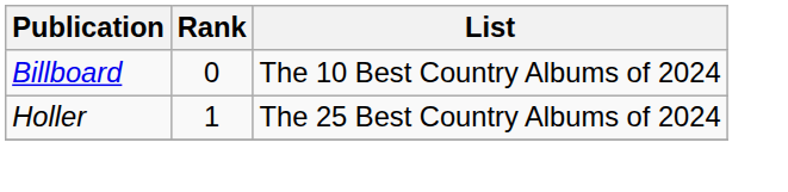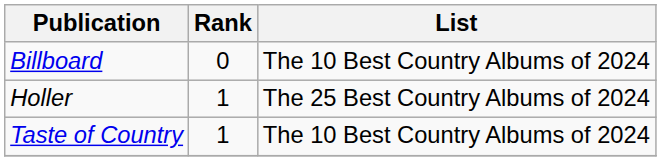 <table class="wikitable plainrowheaders sortable">
 <tr>
 <th>Publication</th>
 <th data-sort-type="number">Rank</th>
 <th scope="col" class="unsortable">List</th>
 </tr>
 <tr>
 <td><em><a href='#'>Billboard</a></em></td>
 <td align=center>0</td>
 <td>The 10 Best Country Albums of 2024</td>
 </tr>
 <tr>
 <td><em>Holler</em></td>
 <td align=center>1</td>
 <td>The 25 Best Country Albums of 2024</td>
 </tr>
 <tr>
+<td><em><a href='#'>Taste of Country</a></em></td>
+<td align=center>1</td>
+<td>The 10 Best Country Albums of 2024</td>
+</tr>
+<tr>
 </tr>
 </table>
